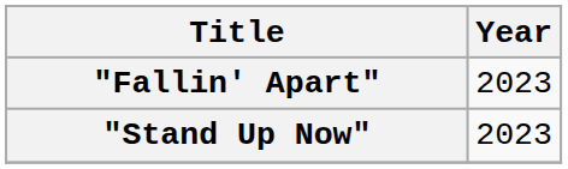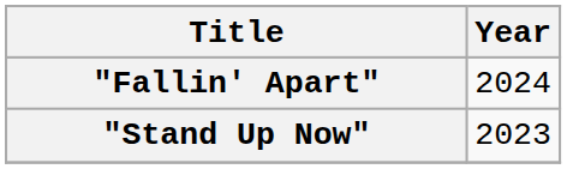 <table class="wikitable plainrowheaders" style="text-align:center;">
 <tr>
 <th scope="col" rowspan="1" style="width:14em;">Title</th>
 <th scope="col" rowspan="1">Year</th>
 </tr>
 <tr>
 <th scope="row">"Fallin' Apart"</th>
-<td>2023</td>
+<td>2024</td>
 </tr>
 <tr>
 <th scope="row">"Stand Up Now"</th>
 <td>2023</td>
 </tr>
 <tr>
 </tr>
 </table>
